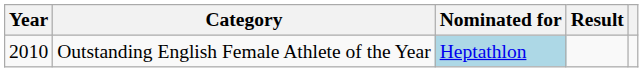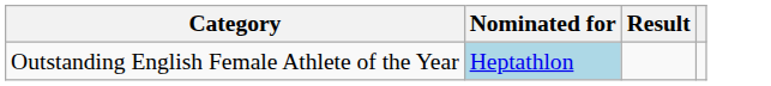 <table class="wikitable plainrowheaders">
 <tr>
-<th scope="col">Year</th>
 <th scope="col">Category</th>
 <th scope="col">Nominated for</th>
 <th scope="col">Result</th>
 <th scope="col"></th>
 </tr>
 <tr>
-<td align="center">2010</td>
 <td>Outstanding English Female Athlete of the Year</td>
 <td style="background: lightblue;"><a href='#'>Heptathlon</a></td>
 <td></td>
 <td></td>
 </tr>
 </table>
